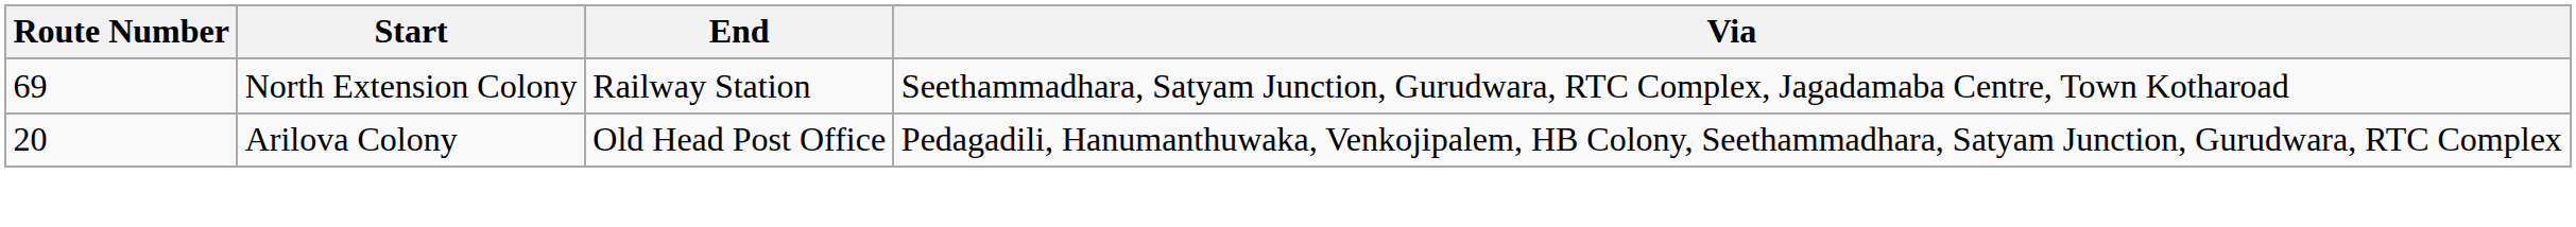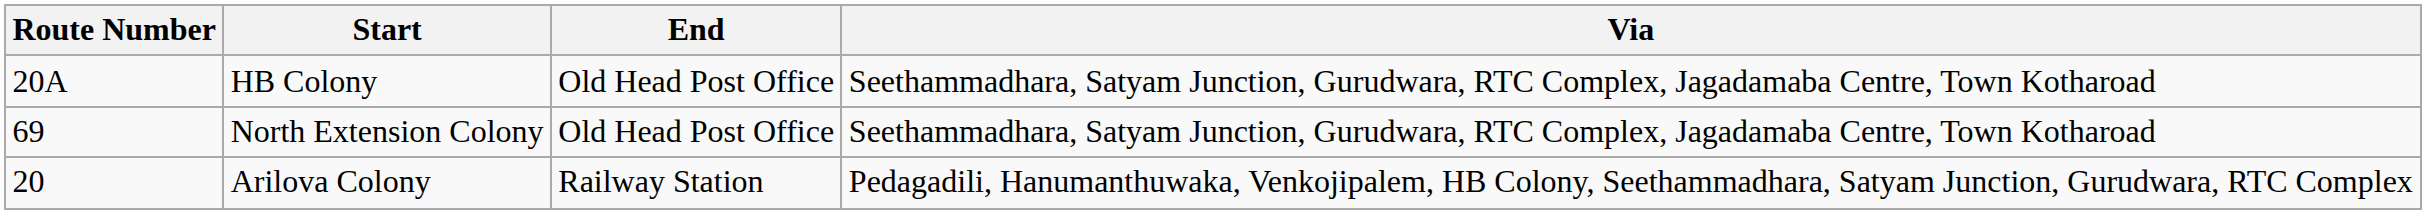 <table class="sortable wikitable">
 <tr>
 <th>Route Number</th>
 <th>Start</th>
 <th>End</th>
 <th>Via</th>
 </tr>
 <tr>
+<td>20A</td>
+<td>HB Colony</td>
+<td>Old Head Post Office</td>
+<td>Seethammadhara, Satyam Junction, Gurudwara, RTC Complex, Jagadamaba Centre, Town Kotharoad</td>
+</tr>
+<tr>
 <td>69</td>
 <td>North Extension Colony</td>
-<td>Railway Station</td>
+<td>Old Head Post Office</td>
 <td>Seethammadhara, Satyam Junction, Gurudwara, RTC Complex, Jagadamaba Centre, Town Kotharoad</td>
 </tr>
 <tr>
 <td>20</td>
 <td>Arilova Colony</td>
-<td>Old Head Post Office</td>
+<td>Railway Station</td>
 <td>Pedagadili, Hanumanthuwaka, Venkojipalem, HB Colony, Seethammadhara, Satyam Junction, Gurudwara, RTC Complex</td>
 </tr>
 </table>
